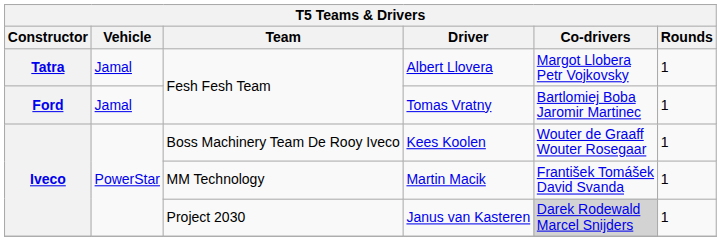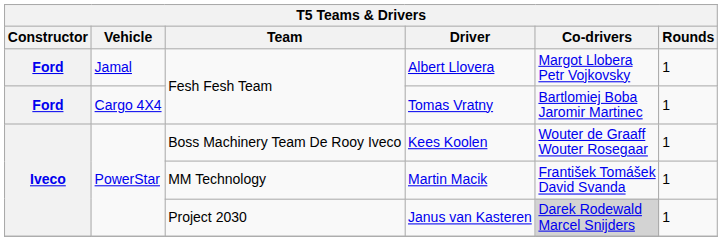 <table class="wikitable" style="font-size: 85%;">
 <tr>
 <th colspan=6><strong>T5 Teams & Drivers</strong></th>
 </tr>
 <tr>
 <th>Constructor</th>
 <th>Vehicle</th>
 <th>Team</th>
 <th>Driver</th>
 <th>Co-drivers</th>
 <th>Rounds</th>
 </tr>
 <tr>
-<th><a href='#'>Tatra</a></th>
+<th><a href='#'>Ford</a></th>
 <td><a href='#'>Jamal</a></td>
 <td rowspan=2> Fesh Fesh Team</td>
 <td> <a href='#'>Albert Llovera</a></td>
 <td> <a href='#'>Margot Llobera</a><br> <a href='#'>Petr Vojkovsky</a></td>
 <td>1</td>
 </tr>
 <tr>
 <th><a href='#'>Ford</a></th>
-<td><a href='#'>Jamal</a></td>
+<td><a href='#'>Cargo 4X4</a></td>
 <td> <a href='#'>Tomas Vratny</a></td>
 <td> <a href='#'>Bartlomiej Boba</a><br> <a href='#'>Jaromir Martinec</a></td>
 <td>1</td>
 </tr>
 <tr>
 <th rowspan=3><a href='#'>Iveco</a></th>
 <td rowspan=3><a href='#'>PowerStar</a></td>
 <td> Boss Machinery Team De Rooy Iveco</td>
 <td> <a href='#'>Kees Koolen</a></td>
 <td> <a href='#'>Wouter de Graaff</a><br> <a href='#'>Wouter Rosegaar</a></td>
 <td>1</td>
 </tr>
 <tr>
 <td> MM Technology</td>
 <td> <a href='#'>Martin Macik</a></td>
 <td> <a href='#'>František Tomášek</a><br> <a href='#'>David Svanda</a></td>
 <td>1</td>
 </tr>
 <tr>
 <td> Project 2030</td>
 <td> <a href='#'>Janus van Kasteren</a></td>
 <td style="background: lightgrey;"> <a href='#'>Darek Rodewald</a><br> <a href='#'>Marcel Snijders</a></td>
 <td>1</td>
 </tr>
 <tr>
 </tr>
 </table>
